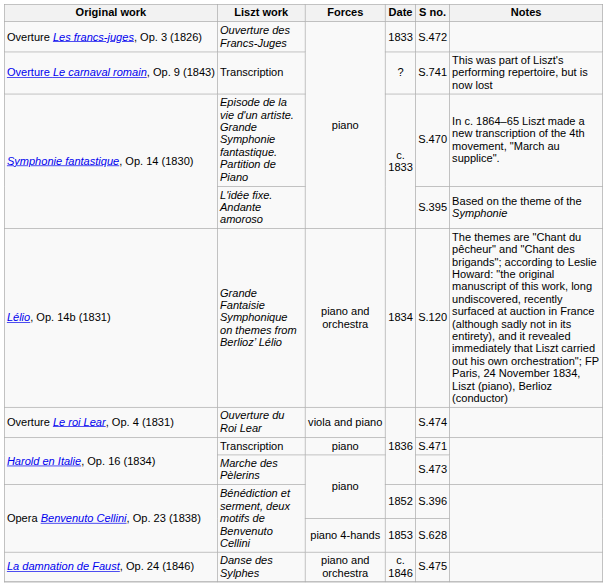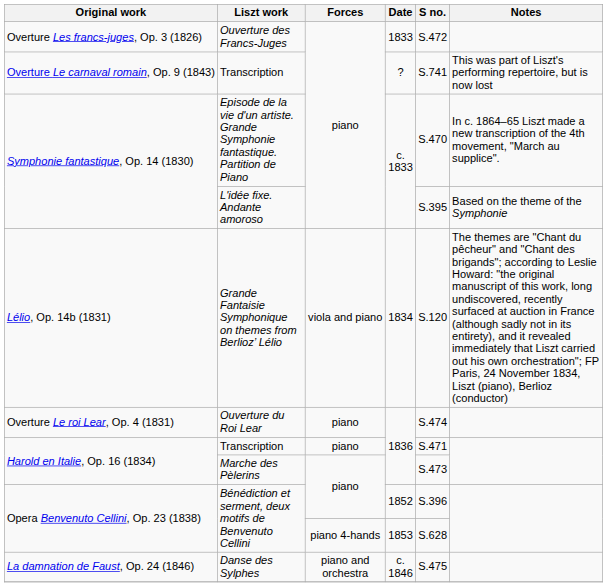 <table class="wikitable">
 <tr>
 <th>Original work</th>
 <th>Liszt work</th>
 <th>Forces</th>
 <th>Date</th>
 <th>S no.</th>
 <th>Notes</th>
 </tr>
 <tr>
 <td>Overture <em><a href='#'>Les francs-juges</a></em>, Op. 3 (1826)</td>
 <td><em>Ouverture des Francs-Juges</em></td>
 <td rowspan=4 style="text-align: center">piano</td>
 <td style="text-align: center">1833</td>
 <td>S.472</td>
 <td></td>
 </tr>
 <tr>
 <td><a href='#'>Overture <em>Le carnaval romain</em></a>, Op. 9 (1843)</td>
 <td>Transcription</td>
 <td style="text-align: center">?</td>
 <td>S.741</td>
 <td>This was part of Liszt's performing repertoire, but is now lost</td>
 </tr>
 <tr>
 <td rowspan=2><em><a href='#'>Symphonie fantastique</a></em>, Op. 14 (1830)</td>
 <td><em>Episode de la vie d'un artiste. Grande Symphonie fantastique. Partition de Piano</em></td>
 <td rowspan=2 style="text-align: center">c. 1833</td>
 <td>S.470</td>
 <td>In c. 1864–65 Liszt made a new transcription of the 4th movement, "March au supplice".</td>
 </tr>
 <tr>
 <td><em>L'idée fixe. Andante amoroso</em></td>
 <td>S.395</td>
 <td>Based on the theme of the <em>Symphonie</em></td>
 </tr>
 <tr>
 <td><em><a href='#'>Lélio</a></em>, Op. 14b (1831)</td>
 <td><em>Grande Fantaisie Symphonique on themes from Berlioz’ Lélio</em></td>
-<td style="text-align: center">piano and orchestra</td>
+<td style="text-align: center">viola and piano</td>
 <td style="text-align: center">1834</td>
 <td>S.120</td>
 <td>The themes are "Chant du pêcheur" and "Chant des brigands"; according to Leslie Howard: "the original manuscript of this work, long undiscovered, recently surfaced at auction in France (although sadly not in its entirety), and it revealed immediately that Liszt carried out his own orchestration"; FP Paris, 24 November 1834, Liszt (piano), Berlioz (conductor)</td>
 </tr>
 <tr>
 <td>Overture <em><a href='#'>Le roi Lear</a></em>, Op. 4 (1831)</td>
 <td><em>Ouverture du Roi Lear</em></td>
-<td style="text-align: center">viola and piano</td>
+<td style="text-align: center">piano</td>
 <td rowspan=3 style="text-align: center">1836</td>
 <td>S.474</td>
 <td></td>
 </tr>
 <tr>
 <td rowspan=2><em><a href='#'>Harold en Italie</a></em>, Op. 16 (1834)</td>
 <td>Transcription</td>
 <td style="text-align: center">piano</td>
 <td>S.471</td>
 <td rowspan=2></td>
 </tr>
 <tr>
 <td><em>Marche des Pèlerins</em></td>
 <td rowspan=2 style="text-align: center">piano</td>
 <td>S.473</td>
 </tr>
 <tr>
 <td rowspan=2>Opera <em><a href='#'>Benvenuto Cellini</a></em>, Op. 23 (1838)</td>
 <td rowspan=2><em>Bénédiction et serment, deux motifs de Benvenuto Cellini</em></td>
 <td style="text-align: center">1852</td>
 <td>S.396</td>
 <td rowspan=2></td>
 </tr>
 <tr>
 <td style="text-align: center">piano 4‑hands</td>
 <td style="text-align: center">1853</td>
 <td>S.628</td>
 </tr>
 <tr>
 <td><em><a href='#'>La damnation de Faust</a></em>, Op. 24 (1846)</td>
 <td><em>Danse des Sylphes</em></td>
 <td style="text-align: center">piano and orchestra</td>
 <td style="text-align: center">c. 1846</td>
 <td>S.475</td>
 <td></td>
 </tr>
 <tr>
 </tr>
 </table>
